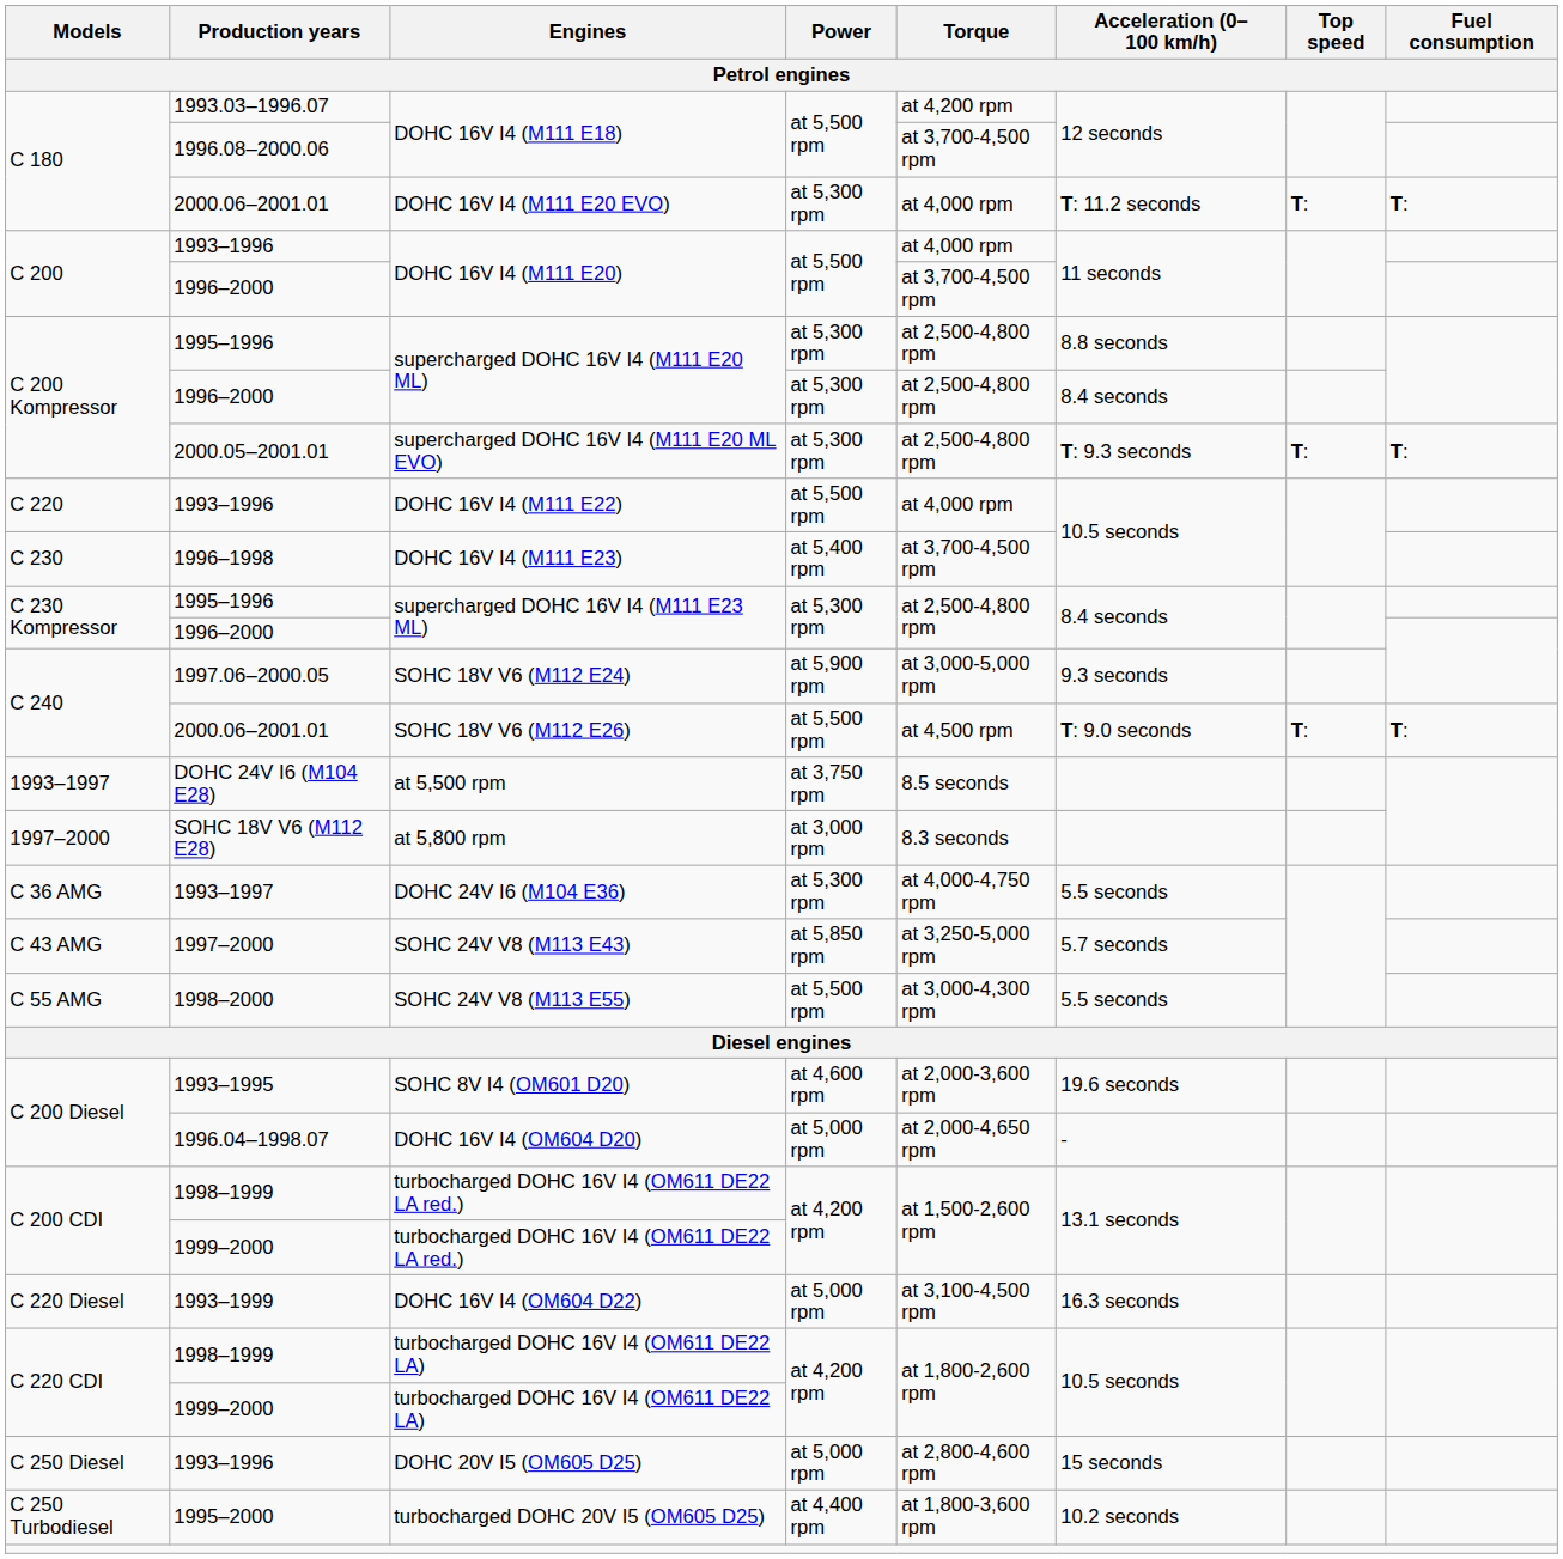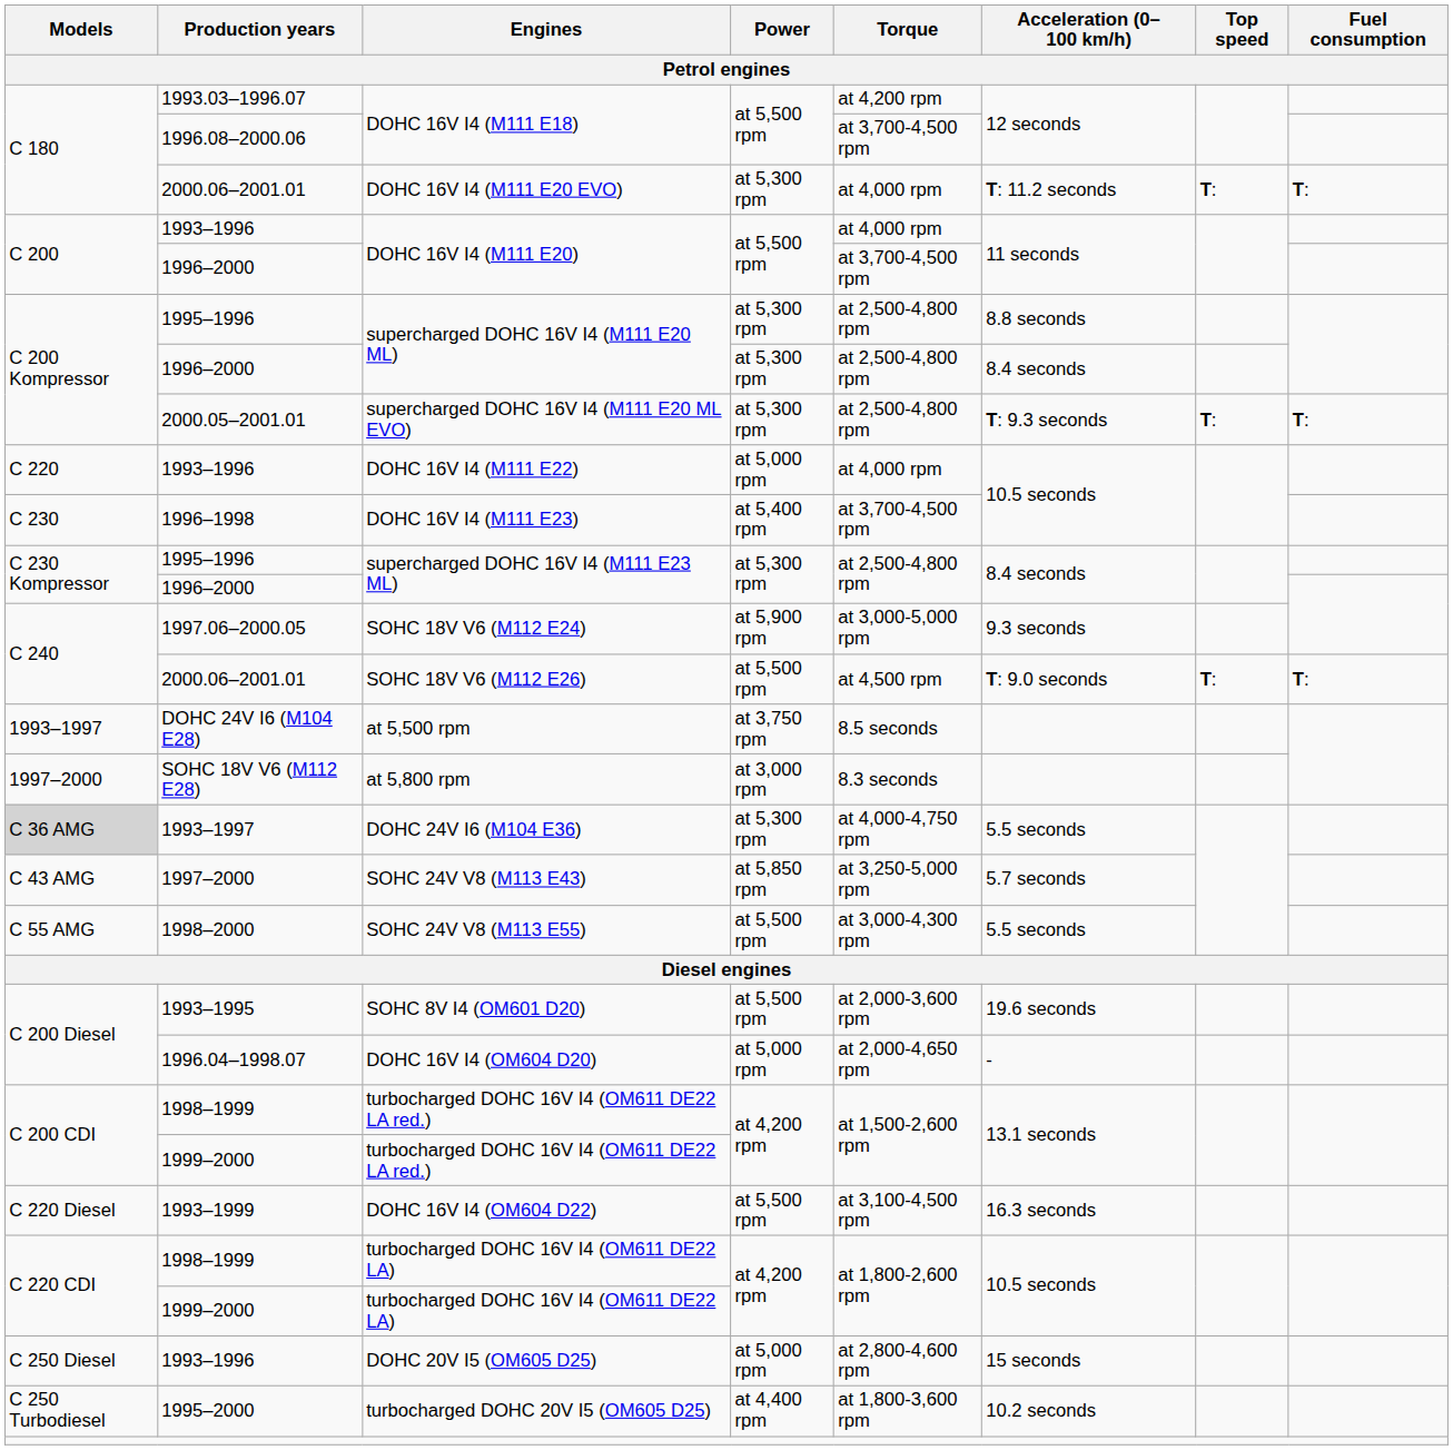 <table class="wikitable">
 <tr>
 <th>Models</th>
 <th>Production years</th>
 <th>Engines</th>
 <th>Power</th>
 <th>Torque</th>
 <th>Acceleration (0–100 km/h)</th>
 <th>Top speed</th>
 <th>Fuel consumption</th>
 </tr>
 <tr>
 <th colspan="8">Petrol engines</th>
 </tr>
 <tr>
 <td rowspan="3">C 180</td>
 <td>1993.03–1996.07</td>
 <td rowspan="2"> DOHC 16V I4 (<a href='#'>M111 E18</a>)</td>
 <td rowspan="2"> at 5,500 rpm</td>
 <td> at 4,200 rpm</td>
 <td rowspan="2">12 seconds</td>
 <td rowspan="2"></td>
 <td></td>
 </tr>
 <tr>
 <td>1996.08–2000.06</td>
 <td> at 3,700-4,500 rpm</td>
 <td></td>
 </tr>
 <tr>
 <td>2000.06–2001.01</td>
 <td> DOHC 16V I4 (<a href='#'>M111 E20 EVO</a>)</td>
 <td> at 5,300 rpm</td>
 <td> at 4,000 rpm</td>
 <td><strong>T</strong>: 11.2 seconds</td>
 <td><strong>T</strong>: </td>
 <td><strong>T</strong>: </td>
 </tr>
 <tr>
 <td rowspan="2">C 200</td>
 <td>1993–1996</td>
 <td rowspan="2"> DOHC 16V I4 (<a href='#'>M111 E20</a>)</td>
 <td rowspan="2"> at 5,500 rpm</td>
 <td> at 4,000 rpm</td>
 <td rowspan="2">11 seconds</td>
 <td rowspan="2"></td>
 <td></td>
 </tr>
 <tr>
 <td>1996–2000</td>
 <td> at 3,700-4,500 rpm</td>
 <td></td>
 </tr>
 <tr>
 <td rowspan="3">C 200 Kompressor</td>
 <td>1995–1996</td>
 <td rowspan="2"> supercharged DOHC 16V I4 (<a href='#'>M111 E20 ML</a>)</td>
 <td> at 5,300 rpm</td>
 <td> at 2,500-4,800 rpm</td>
 <td>8.8 seconds</td>
 <td></td>
 <td rowspan="2"></td>
 </tr>
 <tr>
 <td>1996–2000</td>
 <td> at 5,300 rpm</td>
 <td> at 2,500-4,800 rpm</td>
 <td>8.4 seconds</td>
 <td></td>
 </tr>
 <tr>
 <td>2000.05–2001.01</td>
 <td> supercharged DOHC 16V I4 (<a href='#'>M111 E20 ML EVO</a>)</td>
 <td> at 5,300 rpm</td>
 <td> at 2,500-4,800 rpm</td>
 <td><strong>T</strong>: 9.3 seconds</td>
 <td><strong>T</strong>: </td>
 <td><strong>T</strong>: </td>
 </tr>
 <tr>
 <td>C 220</td>
 <td>1993–1996</td>
 <td> DOHC 16V I4 (<a href='#'>M111 E22</a>)</td>
-<td> at 5,500 rpm</td>
+<td> at 5,000 rpm</td>
 <td> at 4,000 rpm</td>
 <td rowspan="2">10.5 seconds</td>
 <td rowspan="2"></td>
 <td></td>
 </tr>
 <tr>
 <td>C 230</td>
 <td>1996–1998</td>
 <td> DOHC 16V I4 (<a href='#'>M111 E23</a>)</td>
 <td> at 5,400 rpm</td>
 <td> at 3,700-4,500 rpm</td>
 <td></td>
 </tr>
 <tr>
 <td rowspan="2">C 230 Kompressor</td>
 <td>1995–1996</td>
 <td rowspan="2"> supercharged DOHC 16V I4 (<a href='#'>M111 E23 ML</a>)</td>
 <td rowspan="2"> at 5,300 rpm</td>
 <td rowspan="2"> at 2,500-4,800 rpm</td>
 <td rowspan="2">8.4 seconds</td>
 <td rowspan="2"></td>
 <td></td>
 </tr>
 <tr>
 <td>1996–2000</td>
 <td rowspan="2"></td>
 </tr>
 <tr>
 <td rowspan="2">C 240</td>
 <td>1997.06–2000.05</td>
 <td> SOHC 18V V6 (<a href='#'>M112 E24</a>)</td>
 <td> at 5,900 rpm</td>
 <td> at 3,000-5,000 rpm</td>
 <td>9.3 seconds</td>
 <td></td>
 </tr>
 <tr>
 <td>2000.06–2001.01</td>
 <td> SOHC 18V V6 (<a href='#'>M112 E26</a>)</td>
 <td> at 5,500 rpm</td>
 <td> at 4,500 rpm</td>
 <td><strong>T</strong>: 9.0 seconds</td>
 <td><strong>T</strong>: </td>
 <td><strong>T</strong>: </td>
 </tr>
 <tr>
 <td>1993–1997</td>
 <td> DOHC 24V I6 (<a href='#'>M104 E28</a>)</td>
 <td> at 5,500 rpm</td>
 <td> at 3,750 rpm</td>
 <td>8.5 seconds</td>
 <td></td>
 <td></td>
 </tr>
 <tr>
 <td>1997–2000</td>
 <td> SOHC 18V V6 (<a href='#'>M112 E28</a>)</td>
 <td> at 5,800 rpm</td>
 <td> at 3,000 rpm</td>
 <td>8.3 seconds</td>
 <td></td>
 <td></td>
 </tr>
 <tr>
-<td>C 36 AMG</td>
+<td style="background: lightgrey;">C 36 AMG</td>
 <td>1993–1997</td>
 <td> DOHC 24V I6 (<a href='#'>M104 E36</a>)</td>
 <td> at 5,300 rpm</td>
 <td> at 4,000-4,750 rpm</td>
 <td>5.5 seconds</td>
 <td rowspan="3"></td>
 <td></td>
 </tr>
 <tr>
 <td>C 43 AMG</td>
 <td>1997–2000</td>
 <td> SOHC 24V V8 (<a href='#'>M113 E43</a>)</td>
 <td> at 5,850 rpm</td>
 <td> at 3,250-5,000 rpm</td>
 <td>5.7 seconds</td>
 <td></td>
 </tr>
 <tr>
 <td>C 55 AMG</td>
 <td>1998–2000</td>
 <td> SOHC 24V V8 (<a href='#'>M113 E55</a>)</td>
 <td> at 5,500 rpm</td>
 <td> at 3,000-4,300 rpm</td>
 <td>5.5 seconds</td>
 <td></td>
 </tr>
 <tr>
 <th colspan="8">Diesel engines</th>
 </tr>
 <tr>
 <td rowspan="2">C 200 Diesel</td>
 <td>1993–1995</td>
 <td> SOHC 8V I4 (<a href='#'>OM601 D20</a>)</td>
-<td> at 4,600 rpm</td>
+<td> at 5,500 rpm</td>
 <td> at 2,000-3,600 rpm</td>
 <td>19.6 seconds</td>
 <td></td>
 <td></td>
 </tr>
 <tr>
 <td>1996.04–1998.07</td>
 <td> DOHC 16V I4 (<a href='#'>OM604 D20</a>)</td>
 <td> at 5,000 rpm</td>
 <td> at 2,000-4,650 rpm</td>
 <td>-</td>
 <td></td>
 <td></td>
 </tr>
 <tr>
 <td rowspan="2">C 200 CDI</td>
 <td>1998–1999</td>
 <td> turbocharged DOHC 16V I4 (<a href='#'>OM611 DE22 LA red.</a>)</td>
 <td rowspan="2"> at 4,200 rpm</td>
 <td rowspan="2"> at 1,500-2,600 rpm</td>
 <td rowspan="2">13.1 seconds</td>
 <td rowspan="2"></td>
 <td rowspan="2"></td>
 </tr>
 <tr>
 <td>1999–2000</td>
 <td> turbocharged DOHC 16V I4 (<a href='#'>OM611 DE22 LA red.</a>)</td>
 </tr>
 <tr>
 <td>C 220 Diesel</td>
 <td>1993–1999</td>
 <td> DOHC 16V I4 (<a href='#'>OM604 D22</a>)</td>
-<td> at 5,000 rpm</td>
+<td> at 5,500 rpm</td>
 <td> at 3,100-4,500 rpm</td>
 <td>16.3 seconds</td>
 <td></td>
 <td></td>
 </tr>
 <tr>
 <td rowspan="2">C 220 CDI</td>
 <td>1998–1999</td>
 <td> turbocharged DOHC 16V I4 (<a href='#'>OM611 DE22 LA</a>)</td>
 <td rowspan="2"> at 4,200 rpm</td>
 <td rowspan="2"> at 1,800-2,600 rpm</td>
 <td rowspan="2">10.5 seconds</td>
 <td rowspan="2"></td>
 <td rowspan="2"></td>
 </tr>
 <tr>
 <td>1999–2000</td>
 <td> turbocharged DOHC 16V I4 (<a href='#'>OM611 DE22 LA</a>)</td>
 </tr>
 <tr>
 <td>C 250 Diesel</td>
 <td>1993–1996</td>
 <td> DOHC 20V I5 (<a href='#'>OM605 D25</a>)</td>
 <td> at 5,000 rpm</td>
 <td> at 2,800-4,600 rpm</td>
 <td>15 seconds</td>
 <td></td>
 <td></td>
 </tr>
 <tr>
 <td>C 250 Turbodiesel</td>
 <td>1995–2000</td>
 <td> turbocharged DOHC 20V I5 (<a href='#'>OM605 D25</a>)</td>
 <td> at 4,400 rpm</td>
 <td> at 1,800-3,600 rpm</td>
 <td>10.2 seconds</td>
 <td></td>
 <td></td>
 </tr>
 <tr>
 <td colspan="8"></td>
 </tr>
 </table>
